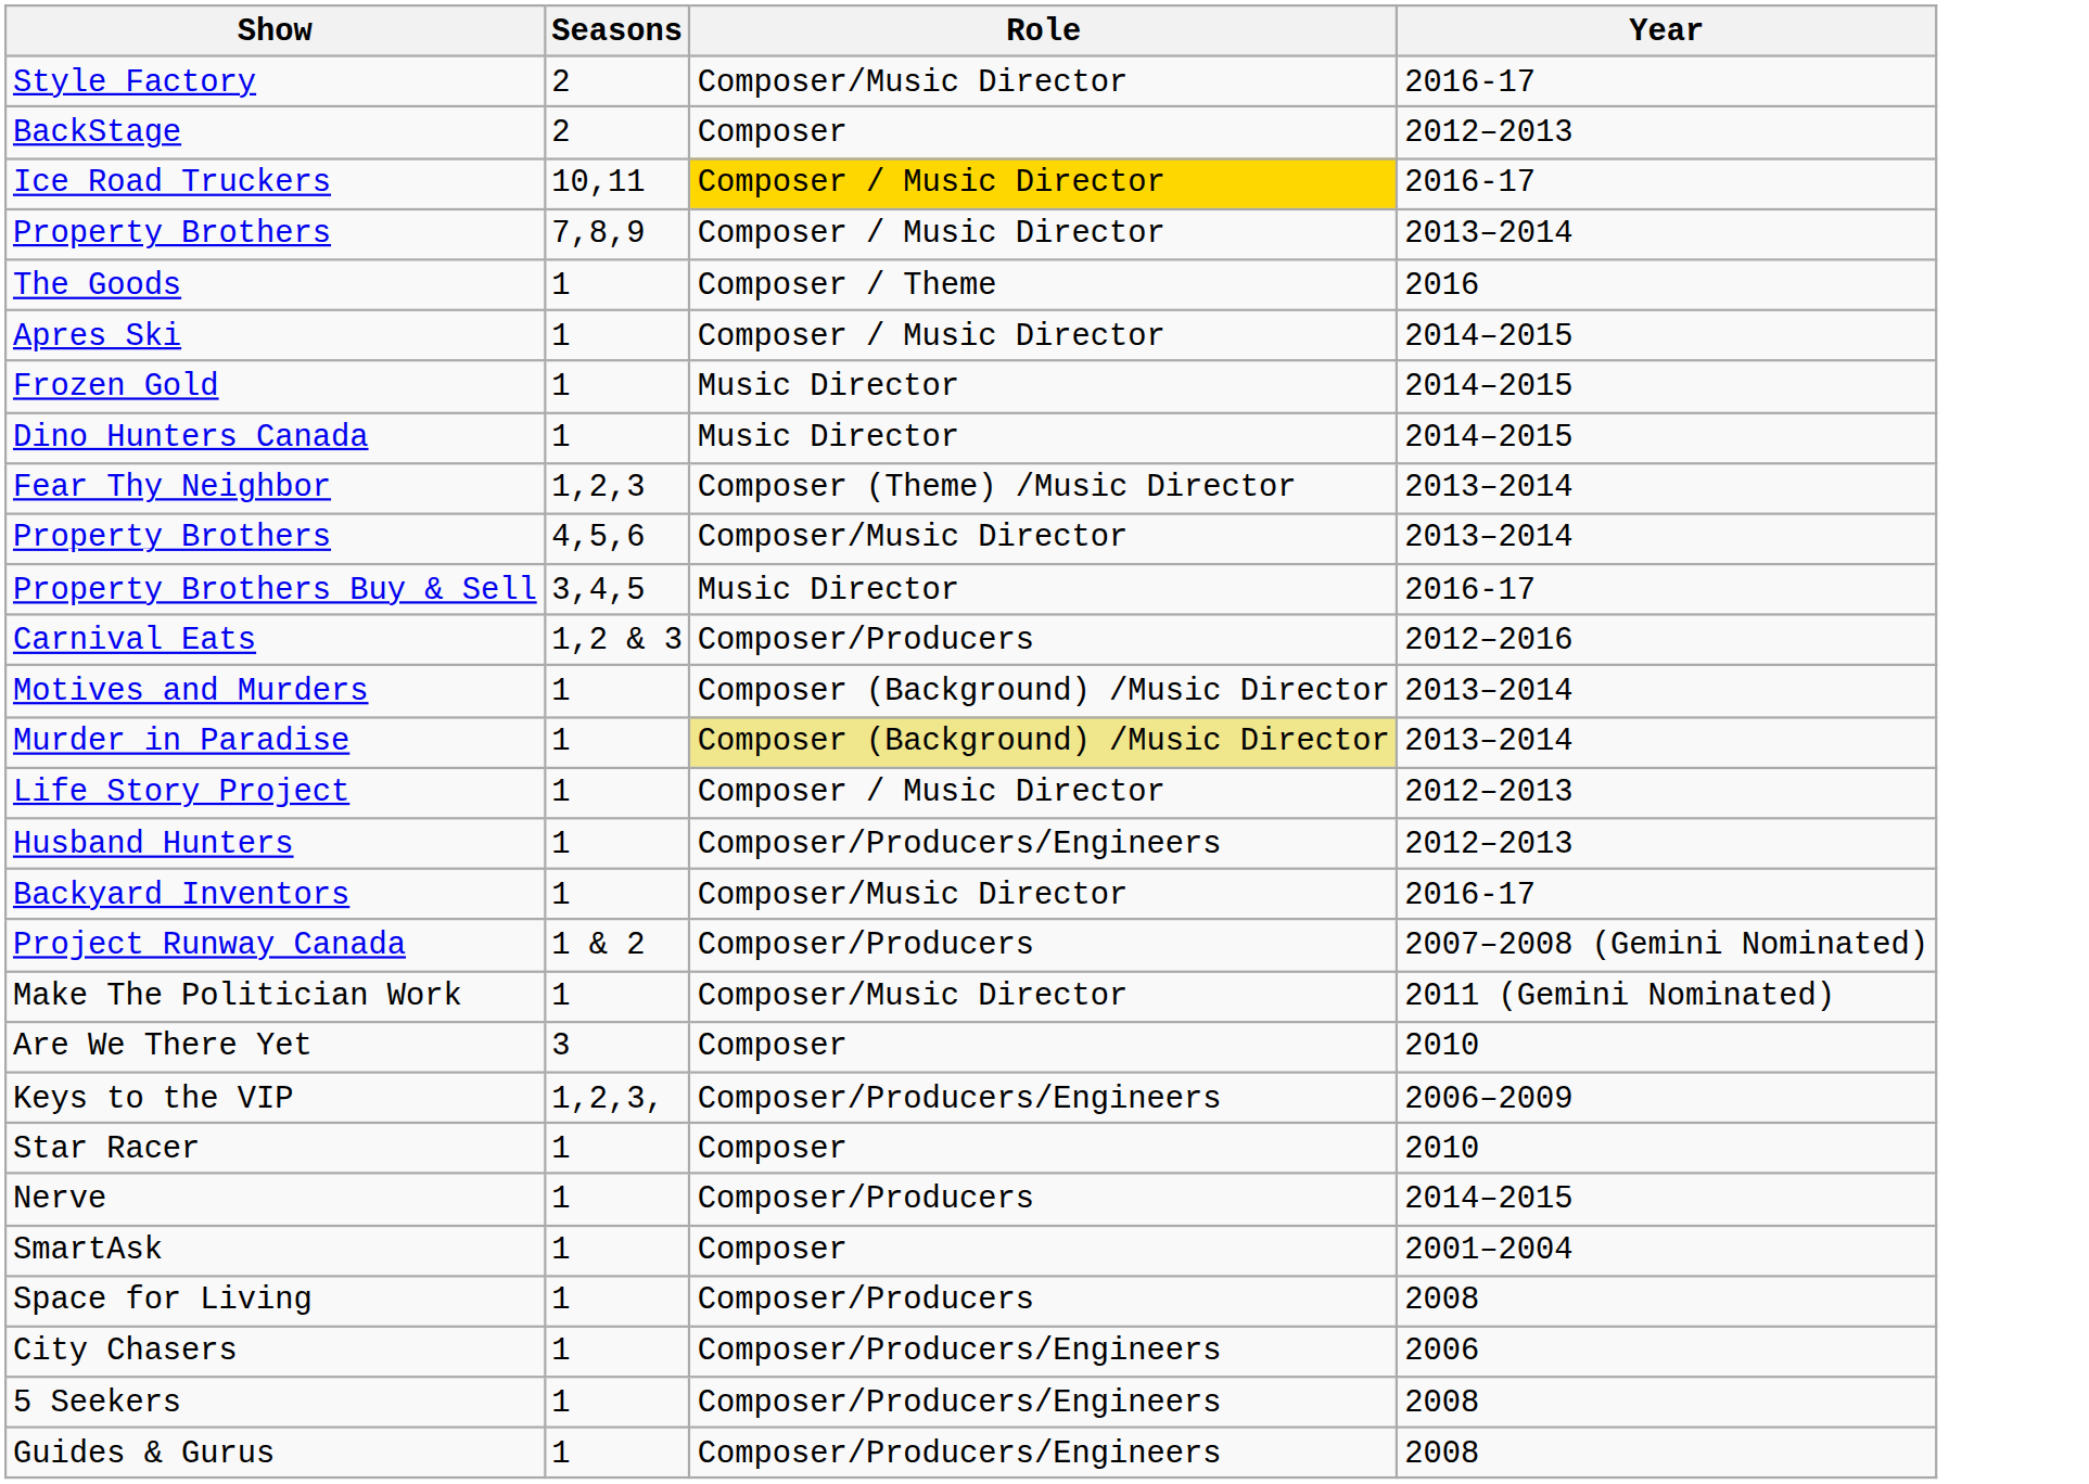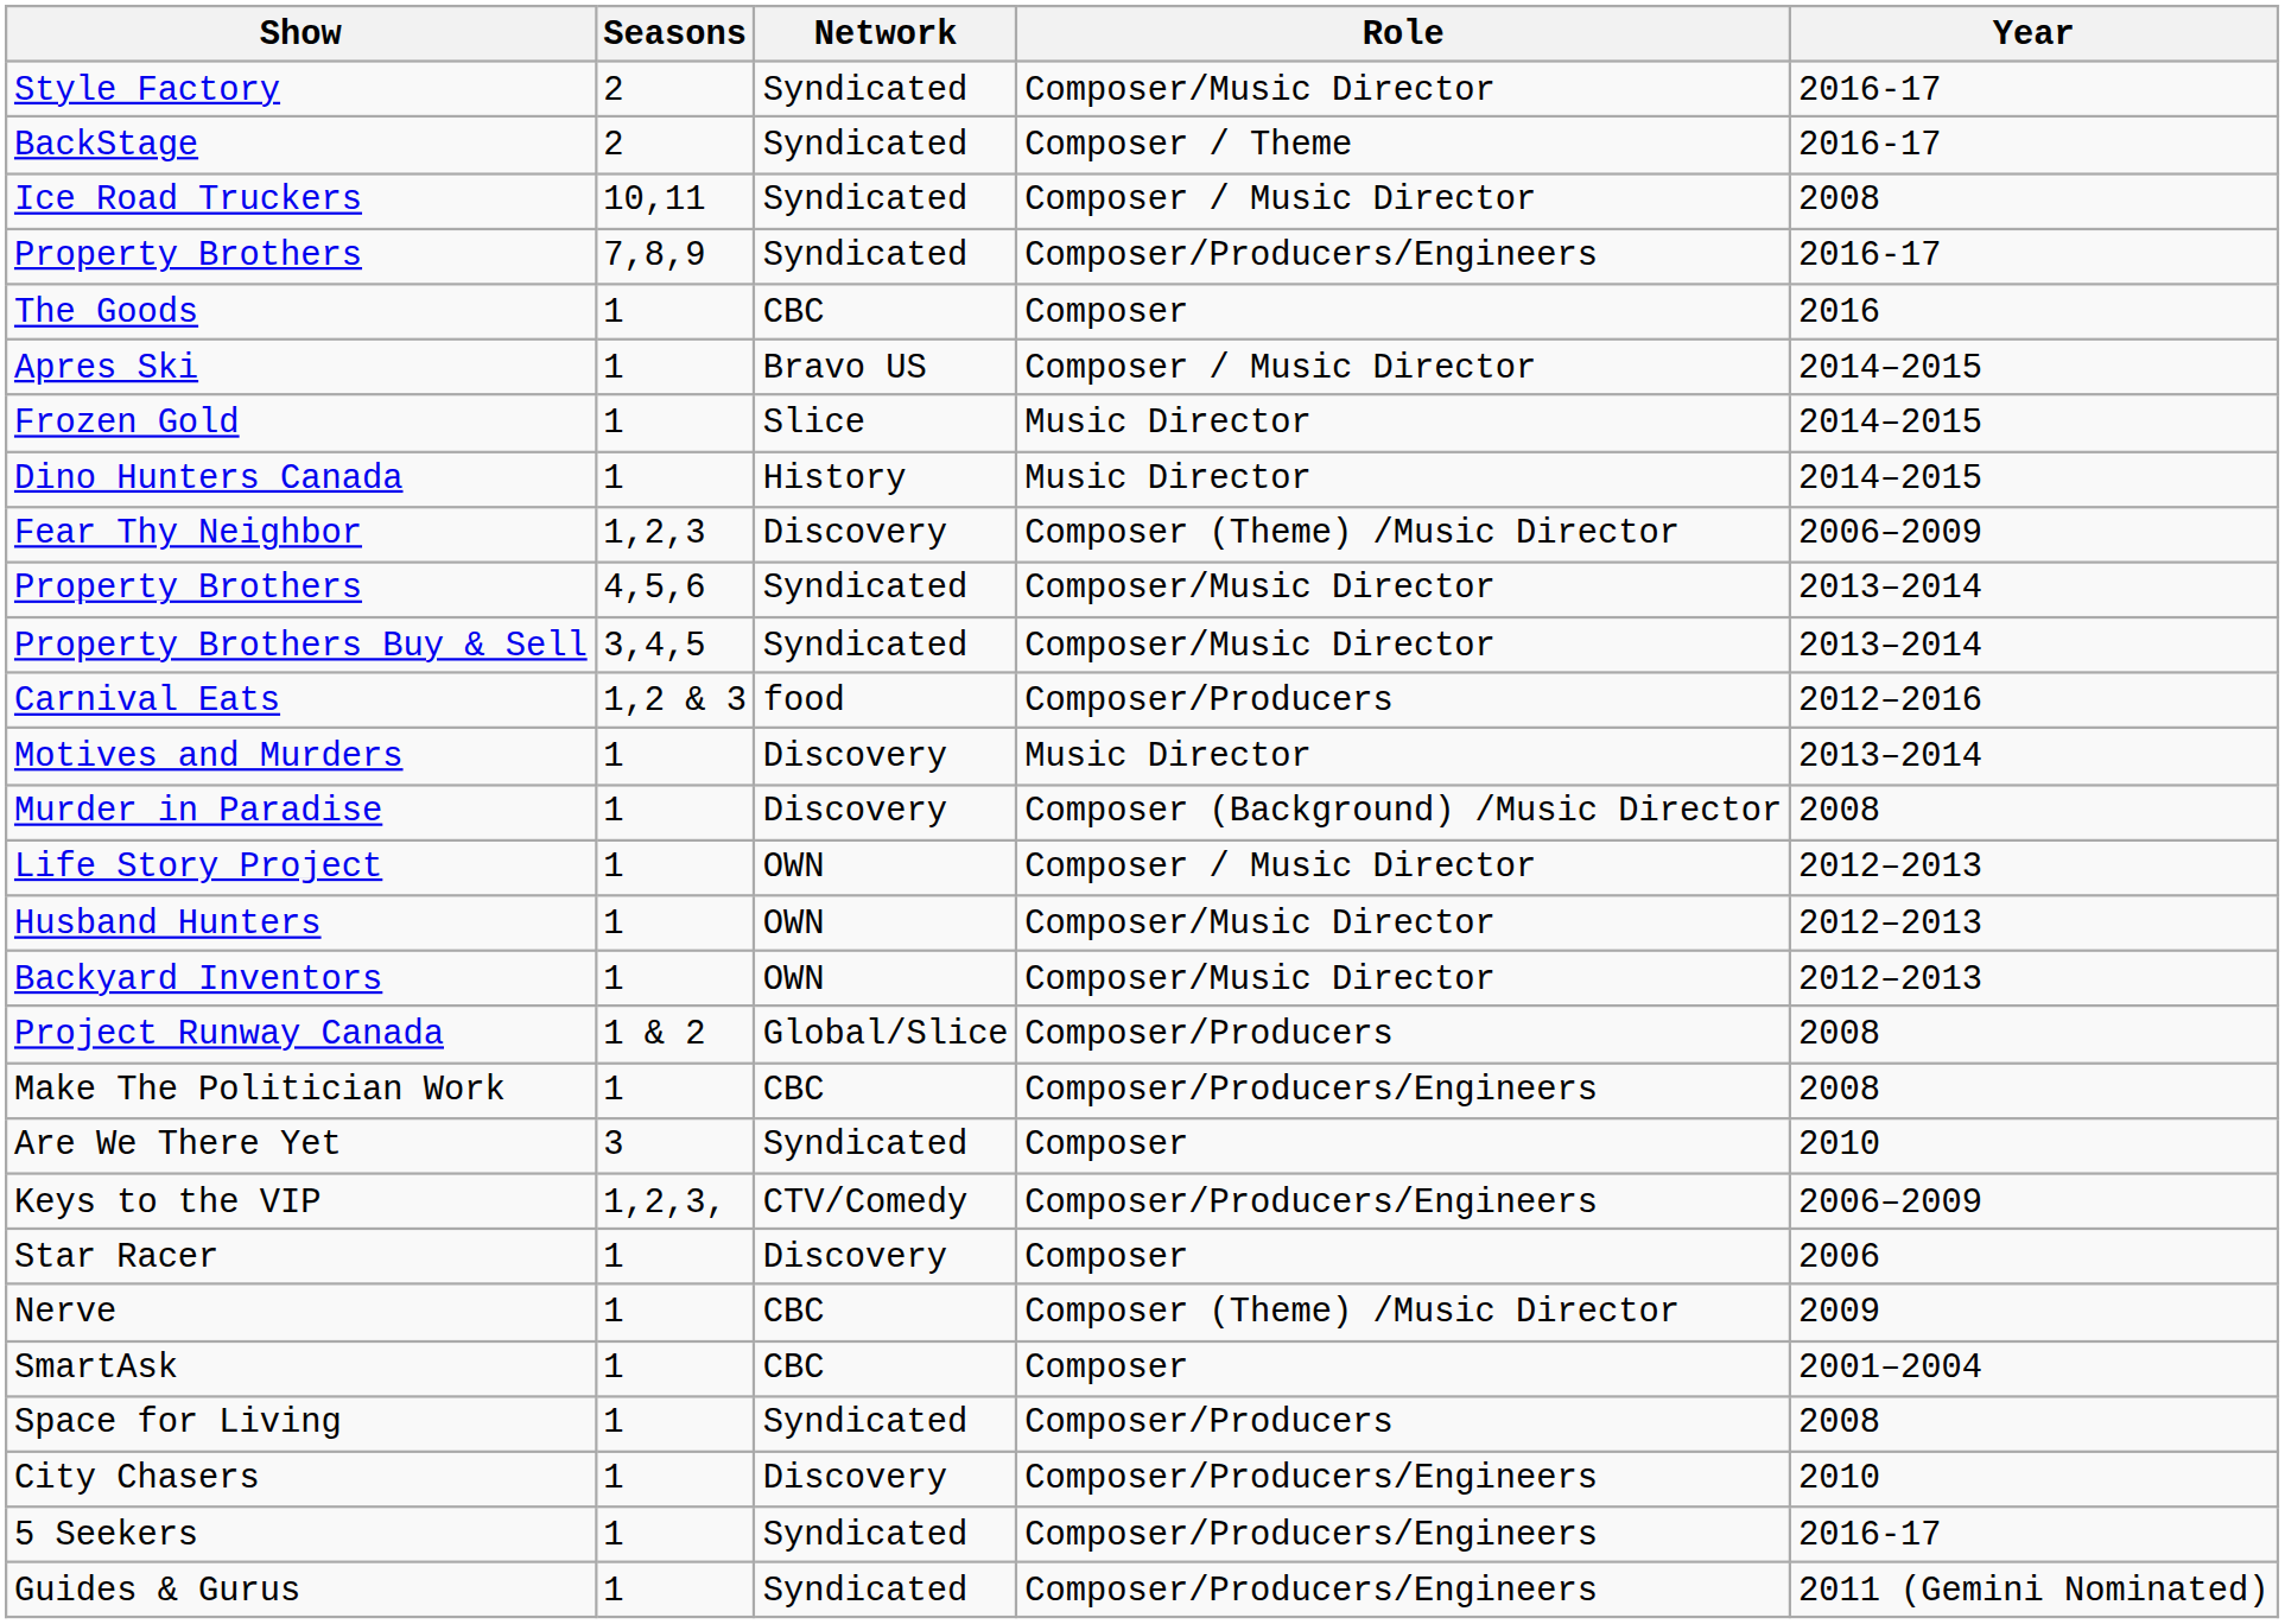 <table class="wikitable">
 <tr>
 <th>Show</th>
 <th>Seasons</th>
+<th>Network</th>
 <th>Role</th>
 <th>Year</th>
 </tr>
 <tr>
 <td><a href='#'>Style Factory</a></td>
 <td>2</td>
+<td>Syndicated</td>
 <td>Composer/Music Director</td>
 <td>2016-17</td>
 </tr>
 <tr>
 <td><a href='#'>BackStage</a></td>
 <td>2</td>
-<td>Composer</td>
-<td>2012–2013</td>
+<td>Syndicated</td>
+<td>Composer / Theme</td>
+<td>2016-17</td>
 </tr>
 <tr>
 <td><a href='#'>Ice Road Truckers</a></td>
 <td>10,11</td>
-<td style="background: gold;">Composer / Music Director</td>
-<td>2016-17</td>
+<td>Syndicated</td>
+<td>Composer / Music Director</td>
+<td>2008</td>
 </tr>
 <tr>
 <td><a href='#'>Property Brothers</a></td>
 <td>7,8,9</td>
-<td>Composer / Music Director</td>
-<td>2013–2014</td>
+<td>Syndicated</td>
+<td>Composer/Producers/Engineers</td>
+<td>2016-17</td>
 </tr>
 <tr>
 <td><a href='#'>The Goods</a></td>
 <td>1</td>
-<td>Composer / Theme</td>
+<td>CBC</td>
+<td>Composer</td>
 <td>2016</td>
 </tr>
 <tr>
 <td><a href='#'>Apres Ski</a></td>
 <td>1</td>
+<td>Bravo US</td>
 <td>Composer / Music Director</td>
 <td>2014–2015</td>
 </tr>
 <tr>
 <td><a href='#'>Frozen Gold</a></td>
 <td>1</td>
+<td>Slice</td>
 <td>Music Director</td>
 <td>2014–2015</td>
 </tr>
 <tr>
 <td><a href='#'>Dino Hunters Canada</a></td>
 <td>1</td>
+<td>History</td>
 <td>Music Director</td>
 <td>2014–2015</td>
 </tr>
 <tr>
 <td><a href='#'>Fear Thy Neighbor</a></td>
 <td>1,2,3</td>
+<td>Discovery</td>
 <td>Composer (Theme) /Music Director</td>
-<td>2013–2014</td>
+<td>2006–2009</td>
 </tr>
 <tr>
 <td><a href='#'>Property Brothers</a></td>
 <td>4,5,6</td>
+<td>Syndicated</td>
 <td>Composer/Music Director</td>
 <td>2013–2014</td>
 </tr>
 <tr>
 <td><a href='#'>Property Brothers Buy & Sell</a></td>
 <td>3,4,5</td>
-<td>Music Director</td>
-<td>2016-17</td>
+<td>Syndicated</td>
+<td>Composer/Music Director</td>
+<td>2013–2014</td>
 </tr>
 <tr>
 <td><a href='#'>Carnival Eats</a></td>
 <td>1,2 & 3</td>
+<td>food</td>
 <td>Composer/Producers</td>
 <td>2012–2016</td>
 </tr>
 <tr>
 <td><a href='#'>Motives and Murders</a></td>
 <td>1</td>
-<td>Composer (Background) /Music Director</td>
+<td>Discovery</td>
+<td>Music Director</td>
 <td>2013–2014</td>
 </tr>
 <tr>
 <td><a href='#'>Murder in Paradise</a></td>
 <td>1</td>
-<td style="background: khaki;">Composer (Background) /Music Director</td>
-<td>2013–2014</td>
+<td>Discovery</td>
+<td>Composer (Background) /Music Director</td>
+<td>2008</td>
 </tr>
 <tr>
 <td><a href='#'>Life Story Project</a></td>
 <td>1</td>
+<td>OWN</td>
 <td>Composer / Music Director</td>
 <td>2012–2013</td>
 </tr>
 <tr>
 <td><a href='#'>Husband Hunters</a></td>
 <td>1</td>
-<td>Composer/Producers/Engineers</td>
+<td>OWN</td>
+<td>Composer/Music Director</td>
 <td>2012–2013</td>
 </tr>
 <tr>
 <td><a href='#'>Backyard Inventors</a></td>
 <td>1</td>
+<td>OWN</td>
 <td>Composer/Music Director</td>
-<td>2016-17</td>
+<td>2012–2013</td>
 </tr>
 <tr>
 <td><a href='#'>Project Runway Canada</a></td>
 <td>1 & 2</td>
+<td>Global/Slice</td>
 <td>Composer/Producers</td>
-<td>2007–2008 (Gemini Nominated)</td>
+<td>2008</td>
 </tr>
 <tr>
 <td>Make The Politician Work</td>
 <td>1</td>
-<td>Composer/Music Director</td>
-<td>2011 (Gemini Nominated)</td>
+<td>CBC</td>
+<td>Composer/Producers/Engineers</td>
+<td>2008</td>
 </tr>
 <tr>
 <td>Are We There Yet</td>
 <td>3</td>
+<td>Syndicated</td>
 <td>Composer</td>
 <td>2010</td>
 </tr>
 <tr>
 <td>Keys to the VIP</td>
 <td>1,2,3,</td>
+<td>CTV/Comedy</td>
 <td>Composer/Producers/Engineers</td>
 <td>2006–2009</td>
 </tr>
 <tr>
 <td>Star Racer</td>
 <td>1</td>
+<td>Discovery</td>
 <td>Composer</td>
-<td>2010</td>
+<td>2006</td>
 </tr>
 <tr>
 <td>Nerve</td>
 <td>1</td>
-<td>Composer/Producers</td>
-<td>2014–2015</td>
+<td>CBC</td>
+<td>Composer (Theme) /Music Director</td>
+<td>2009</td>
 </tr>
 <tr>
 <td>SmartAsk</td>
 <td>1</td>
+<td>CBC</td>
 <td>Composer</td>
 <td>2001–2004</td>
 </tr>
 <tr>
 <td>Space for Living</td>
 <td>1</td>
+<td>Syndicated</td>
 <td>Composer/Producers</td>
 <td>2008</td>
 </tr>
 <tr>
 <td>City Chasers</td>
 <td>1</td>
+<td>Discovery</td>
 <td>Composer/Producers/Engineers</td>
-<td>2006</td>
+<td>2010</td>
 </tr>
 <tr>
 <td>5 Seekers</td>
 <td>1</td>
+<td>Syndicated</td>
 <td>Composer/Producers/Engineers</td>
-<td>2008</td>
+<td>2016-17</td>
 </tr>
 <tr>
 <td>Guides & Gurus</td>
 <td>1</td>
+<td>Syndicated</td>
 <td>Composer/Producers/Engineers</td>
-<td>2008</td>
+<td>2011 (Gemini Nominated)</td>
 </tr>
 </table>
